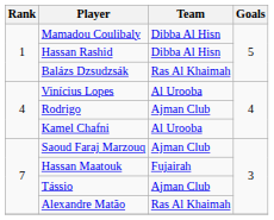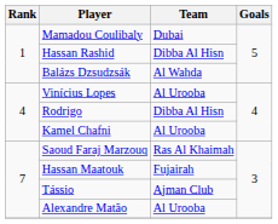 <table class="wikitable" style="text-align:center">
 <tr>
 <th>Rank</th>
 <th>Player</th>
 <th>Team</th>
 <th>Goals</th>
 </tr>
 <tr>
 <td rowspan=3>1</td>
 <td align=left> <a href='#'>Mamadou Coulibaly</a></td>
-<td align=left><a href='#'>Dibba Al Hisn</a></td>
+<td align=left><a href='#'>Dubai</a></td>
 <td rowspan=3>5</td>
 </tr>
 <tr>
 <td align=left> <a href='#'>Hassan Rashid</a></td>
 <td align=left><a href='#'>Dibba Al Hisn</a></td>
 </tr>
 <tr>
 <td align=left> <a href='#'>Balázs Dzsudzsák</a></td>
-<td align=left><a href='#'>Ras Al Khaimah</a></td>
+<td align=left><a href='#'>Al Wahda</a></td>
 </tr>
 <tr>
 <td rowspan=3>4</td>
 <td align=left> <a href='#'>Vinícius Lopes</a></td>
 <td align=left><a href='#'>Al Urooba</a></td>
 <td rowspan=3>4</td>
 </tr>
 <tr>
 <td align=left> <a href='#'>Rodrigo</a></td>
-<td align=left><a href='#'>Ajman Club</a></td>
+<td align=left><a href='#'>Dibba Al Hisn</a></td>
 </tr>
 <tr>
 <td align=left> <a href='#'>Kamel Chafni</a></td>
 <td align=left><a href='#'>Al Urooba</a></td>
 </tr>
 <tr>
 <td rowspan=4>7</td>
 <td align=left> <a href='#'>Saoud Faraj Marzouq</a></td>
-<td align=left><a href='#'>Ajman Club</a></td>
+<td align=left><a href='#'>Ras Al Khaimah</a></td>
 <td rowspan=4>3</td>
 </tr>
 <tr>
 <td align=left> <a href='#'>Hassan Maatouk</a></td>
 <td align=left><a href='#'>Fujairah</a></td>
 </tr>
 <tr>
 <td align=left> <a href='#'>Tássio</a></td>
 <td align=left><a href='#'>Ajman Club</a></td>
 </tr>
 <tr>
 <td align=left> <a href='#'>Alexandre Matão</a></td>
-<td align=left><a href='#'>Ras Al Khaimah</a></td>
+<td align=left><a href='#'>Al Urooba</a></td>
 </tr>
 <tr>
 </tr>
 </table>
